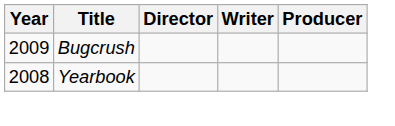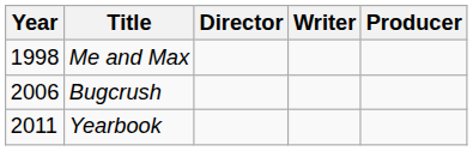 <table class="wikitable">
 <tr>
 <th>Year</th>
 <th>Title</th>
 <th>Director</th>
 <th>Writer</th>
 <th>Producer</th>
 </tr>
 <tr>
-<td>2009</td>
+<td>1998</td>
+<td><em>Me and Max</em></td>
+<td></td>
+<td></td>
+<td></td>
+</tr>
+<tr>
+<td>2006</td>
 <td><em>Bugcrush</em></td>
 <td></td>
 <td></td>
 <td></td>
 </tr>
 <tr>
-<td>2008</td>
+<td>2011</td>
 <td><em>Yearbook</em></td>
 <td></td>
 <td></td>
 <td></td>
 </tr>
 </table>
